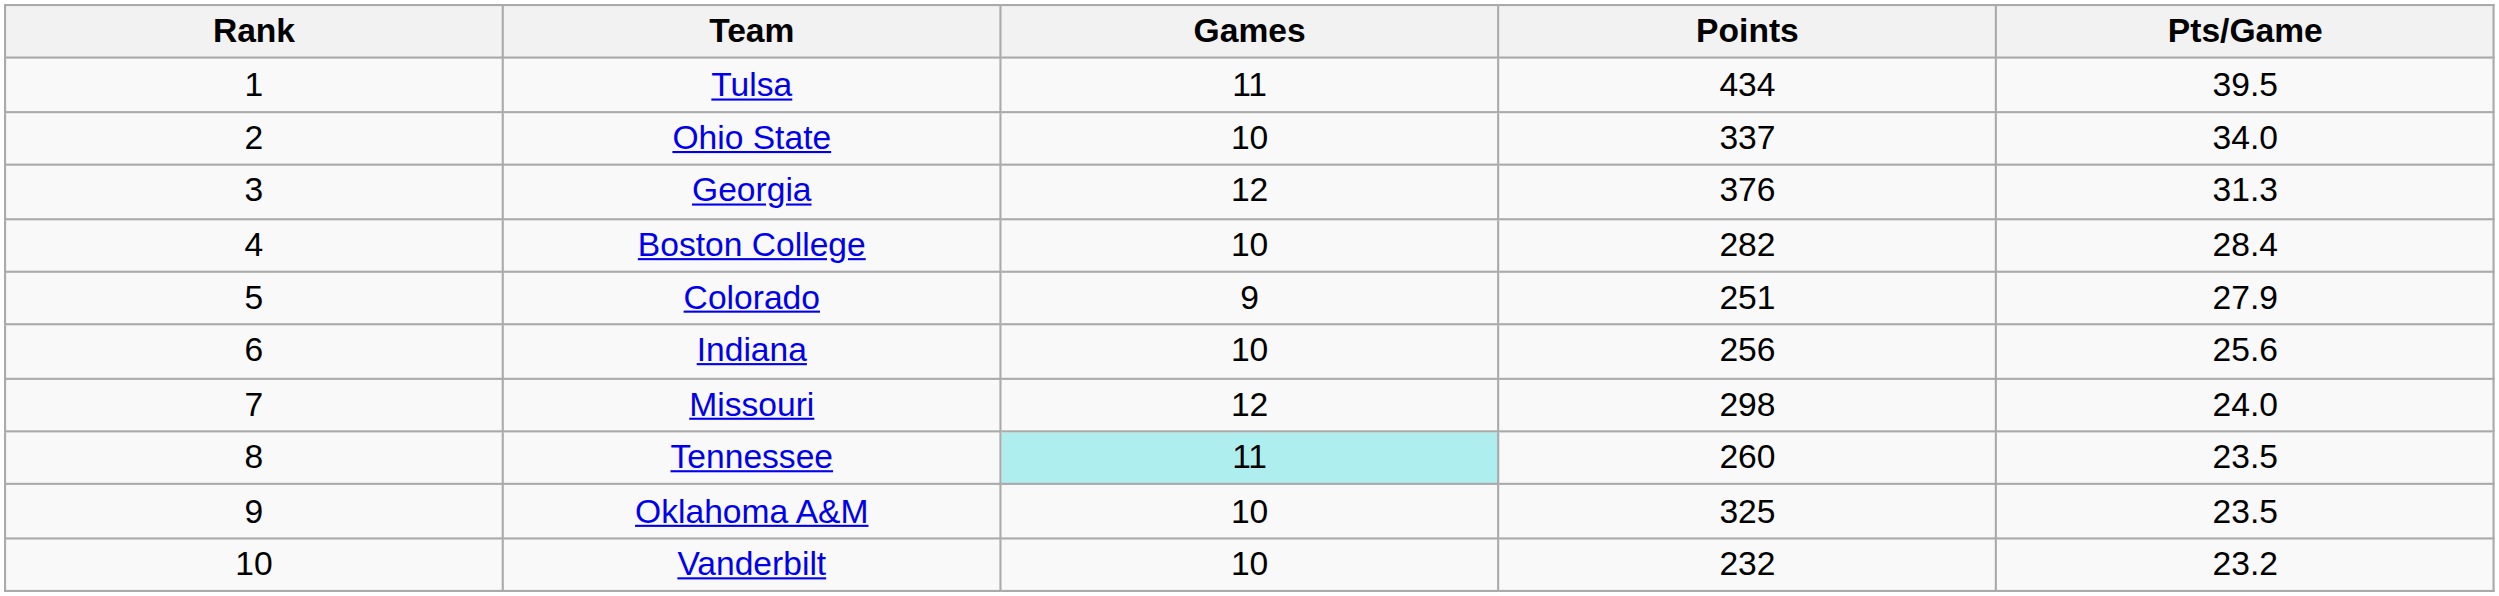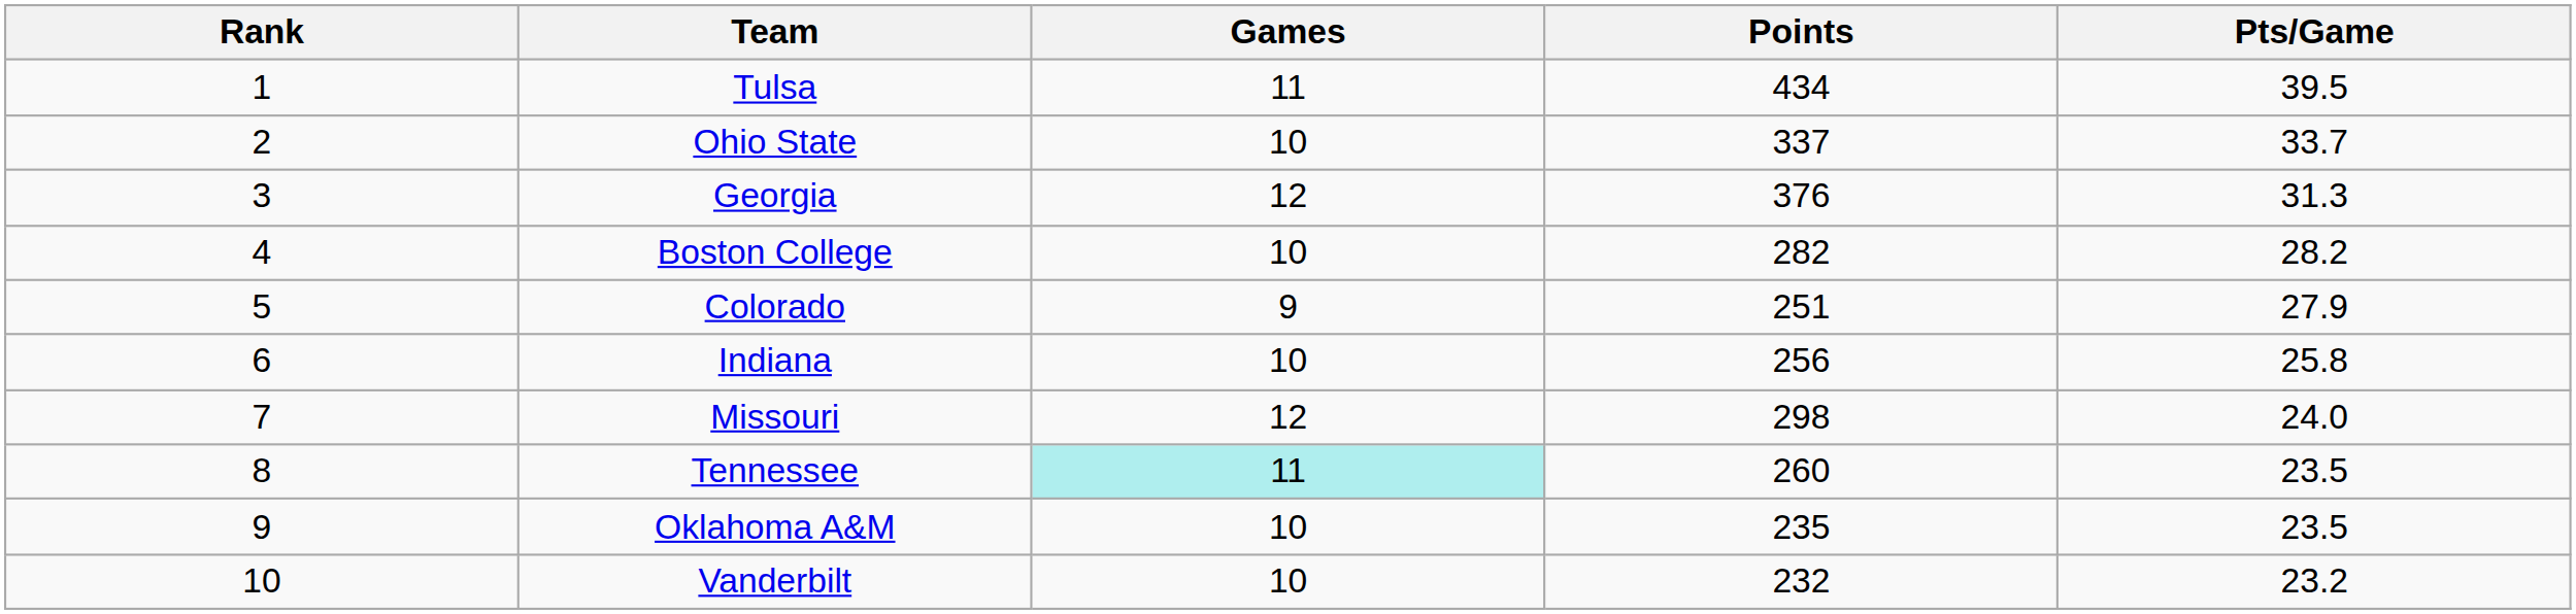 <table class="wikitable sortable">
 <tr>
 <th bgcolor="#DDDDFF" width="10%">Rank</th>
 <th bgcolor="#DDDDFF" width="10%">Team</th>
 <th bgcolor="#DDDDFF" width="10%">Games</th>
 <th bgcolor="#DDDDFF" width="10%">Points</th>
 <th bgcolor="#DDDDFF" width="10%">Pts/Game</th>
 </tr>
 <tr align="center">
 <td>1</td>
 <td><a href='#'>Tulsa</a></td>
 <td>11</td>
 <td>434</td>
 <td>39.5</td>
 </tr>
 <tr align="center">
 <td>2</td>
 <td><a href='#'>Ohio State</a></td>
 <td>10</td>
 <td>337</td>
-<td>34.0</td>
+<td>33.7</td>
 </tr>
 <tr align="center">
 <td>3</td>
 <td><a href='#'>Georgia</a></td>
 <td>12</td>
 <td>376</td>
 <td>31.3</td>
 </tr>
 <tr align="center">
 <td>4</td>
 <td><a href='#'>Boston College</a></td>
 <td>10</td>
 <td>282</td>
-<td>28.4</td>
+<td>28.2</td>
 </tr>
 <tr align="center">
 <td>5</td>
 <td><a href='#'>Colorado</a></td>
 <td>9</td>
 <td>251</td>
 <td>27.9</td>
 </tr>
 <tr align="center">
 <td>6</td>
 <td><a href='#'>Indiana</a></td>
 <td>10</td>
 <td>256</td>
-<td>25.6</td>
+<td>25.8</td>
 </tr>
 <tr align="center">
 <td>7</td>
 <td><a href='#'>Missouri</a></td>
 <td>12</td>
 <td>298</td>
 <td>24.0</td>
 </tr>
 <tr align="center">
 <td>8</td>
 <td><a href='#'>Tennessee</a></td>
 <td style="background: paleturquoise;">11</td>
 <td>260</td>
 <td>23.5</td>
 </tr>
 <tr align="center">
 <td>9</td>
 <td><a href='#'>Oklahoma A&M</a></td>
 <td>10</td>
-<td>325</td>
+<td>235</td>
 <td>23.5</td>
 </tr>
 <tr align="center">
 <td>10</td>
 <td><a href='#'>Vanderbilt</a></td>
 <td>10</td>
 <td>232</td>
 <td>23.2</td>
 </tr>
 </table>
